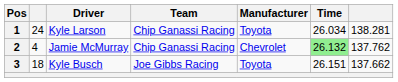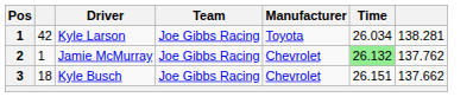 <table class="wikitable" style="font-size:95%">
 <tr>
 <th>Pos</th>
 <th></th>
 <th>Driver</th>
 <th>Team</th>
 <th>Manufacturer</th>
 <th>Time</th>
 <th></th>
 </tr>
 <tr>
 <th>1</th>
-<td>24</td>
+<td>42</td>
 <td><a href='#'>Kyle Larson</a></td>
-<td><a href='#'>Chip Ganassi Racing</a></td>
+<td><a href='#'>Joe Gibbs Racing</a></td>
 <td><a href='#'>Toyota</a></td>
 <td>26.034</td>
 <td>138.281</td>
 </tr>
 <tr>
 <th>2</th>
-<td>4</td>
+<td>1</td>
 <td><a href='#'>Jamie McMurray</a></td>
-<td><a href='#'>Chip Ganassi Racing</a></td>
+<td><a href='#'>Joe Gibbs Racing</a></td>
 <td><a href='#'>Chevrolet</a></td>
 <td style="background: lightgreen;">26.132</td>
 <td>137.762</td>
 </tr>
 <tr>
 <th>3</th>
 <td>18</td>
 <td><a href='#'>Kyle Busch</a></td>
 <td><a href='#'>Joe Gibbs Racing</a></td>
-<td><a href='#'>Toyota</a></td>
+<td><a href='#'>Chevrolet</a></td>
 <td>26.151</td>
 <td>137.662</td>
 </tr>
 <tr>
 <th colspan="7"></th>
 </tr>
 </table>
